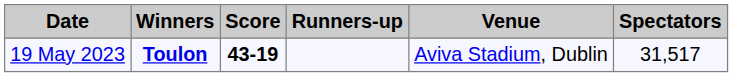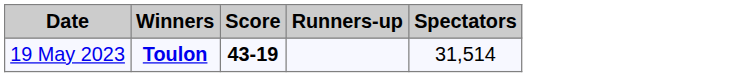 <table cellpadding="4" cellspacing="0" border="1" style="background:#f7f8ff; font-size:100%; border:gray solid 1px; border-collapse:collapse;">
 <tr style="background:#ccc;">
 <td align=center><strong>Date</strong></td>
 <td align=center><strong>Winners</strong></td>
 <td align=center><strong>Score</strong></td>
 <td align=center><strong>Runners-up</strong></td>
-<td align=center><strong>Venue</strong></td>
 <td align=center><strong>Spectators</strong></td>
 </tr>
 <tr>
 <td align=center><a href='#'>19 May 2023</a></td>
 <td align=center><strong><a href='#'>Toulon</a></strong></td>
 <td align=center><strong>43-19</strong></td>
 <td align=center></td>
-<td align=center><a href='#'>Aviva Stadium</a>, Dublin</td>
-<td align=center>31,517</td>
+<td align=center>31,514</td>
 </tr>
 </table>
